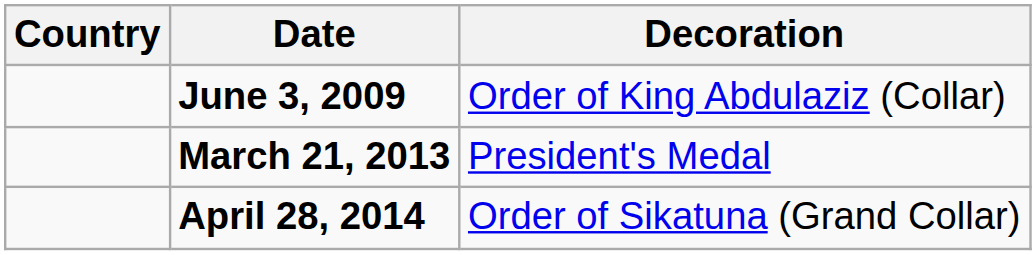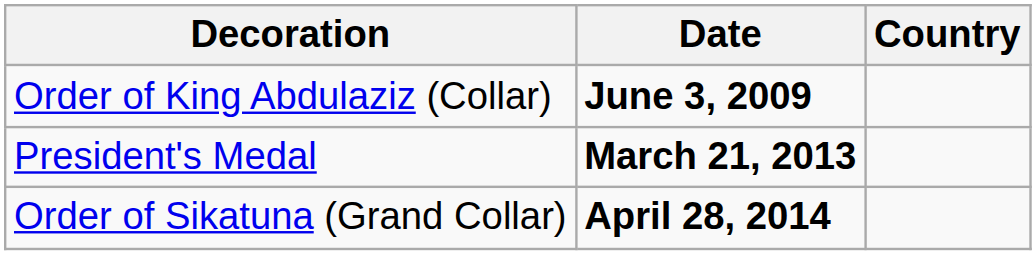 <table class="wikitable">
 <tr>
+<th>Decoration</th>
+<th>Date</th>
 <th>Country</th>
-<th>Date</th>
-<th>Decoration</th>
 </tr>
 <tr>
+<td><a href='#'>Order of King Abdulaziz</a> (Collar)  </td>
+<td><strong>June 3, 2009</strong></td>
 <td></td>
-<td><strong>June 3, 2009</strong></td>
-<td><a href='#'>Order of King Abdulaziz</a> (Collar)  </td>
 </tr>
 <tr>
+<td><a href='#'>President's Medal</a></td>
+<td><strong>March 21, 2013</strong></td>
 <td></td>
-<td><strong>March 21, 2013</strong></td>
-<td><a href='#'>President's Medal</a></td>
 </tr>
 <tr>
+<td><a href='#'>Order of Sikatuna</a> (Grand Collar)  </td>
+<td><strong>April 28, 2014</strong></td>
 <td></td>
-<td><strong>April 28, 2014</strong></td>
-<td><a href='#'>Order of Sikatuna</a> (Grand Collar)  </td>
 </tr>
 </table>
